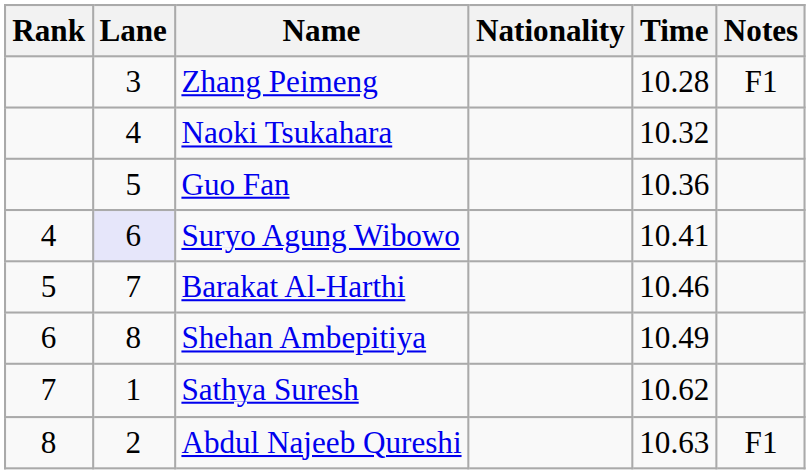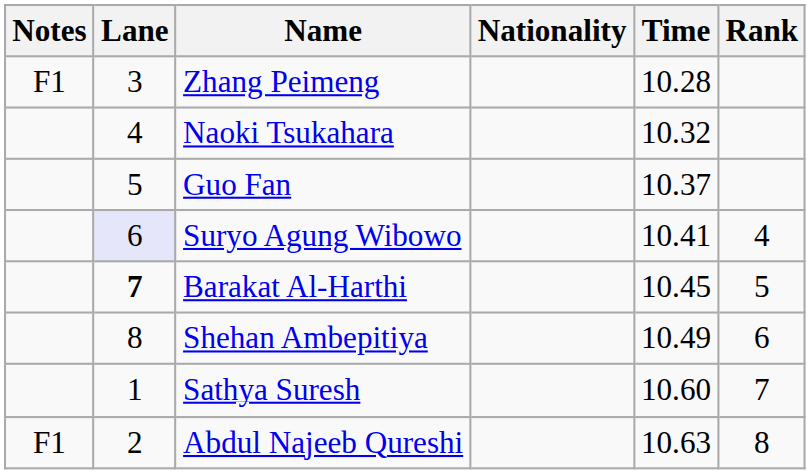 <table class="wikitable sortable" style="text-align:center;font-size:95%">
 <tr>
-<th>Rank</th>
+<th>Notes</th>
 <th>Lane</th>
 <th>Name</th>
 <th>Nationality</th>
 <th>Time</th>
-<th>Notes</th>
+<th>Rank</th>
 </tr>
 <tr>
-<td></td>
+<td>F1</td>
 <td>3</td>
 <td align=left><a href='#'>Zhang Peimeng</a></td>
 <td align=left></td>
 <td>10.28</td>
-<td>F1</td>
+<td></td>
 </tr>
 <tr>
 <td></td>
 <td>4</td>
 <td align=left><a href='#'>Naoki Tsukahara</a></td>
 <td align=left></td>
 <td>10.32</td>
 <td></td>
 </tr>
 <tr>
 <td></td>
 <td>5</td>
 <td align=left><a href='#'>Guo Fan</a></td>
 <td align=left></td>
-<td>10.36</td>
+<td>10.37</td>
 <td></td>
 </tr>
 <tr>
-<td>4</td>
+<td></td>
 <td style="background: lavender;">6</td>
 <td align=left><a href='#'>Suryo Agung Wibowo</a></td>
 <td align=left></td>
 <td>10.41</td>
-<td></td>
+<td>4</td>
 </tr>
 <tr>
-<td>5</td>
-<td>7</td>
+<td></td>
+<td><strong>7</strong></td>
 <td align=left><a href='#'>Barakat Al-Harthi</a></td>
 <td align=left></td>
-<td>10.46</td>
-<td></td>
+<td>10.45</td>
+<td>5</td>
 </tr>
 <tr>
-<td>6</td>
+<td></td>
 <td>8</td>
 <td align=left><a href='#'>Shehan Ambepitiya</a></td>
 <td align=left></td>
 <td>10.49</td>
-<td></td>
+<td>6</td>
 </tr>
 <tr>
-<td>7</td>
+<td></td>
 <td>1</td>
 <td align=left><a href='#'>Sathya Suresh</a></td>
 <td align=left></td>
-<td>10.62</td>
-<td></td>
+<td>10.60</td>
+<td>7</td>
 </tr>
 <tr>
-<td>8</td>
+<td>F1</td>
 <td>2</td>
 <td align=left><a href='#'>Abdul Najeeb Qureshi</a></td>
 <td align=left></td>
 <td>10.63</td>
-<td>F1</td>
+<td>8</td>
 </tr>
 </table>
